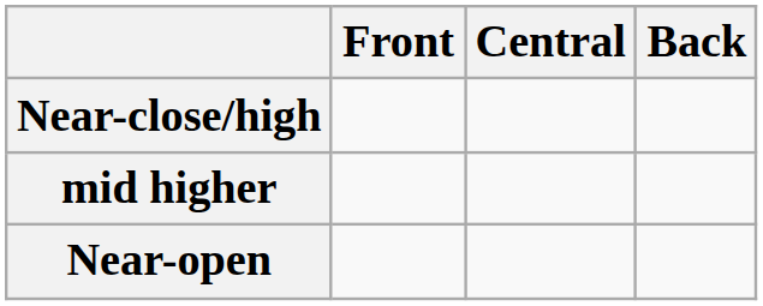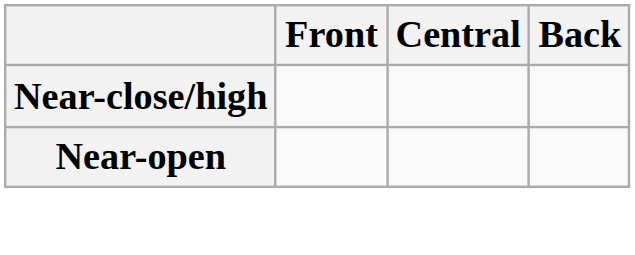 <table class="wikitable" style="text-align:center">
 <tr>
 <th></th>
 <th>Front</th>
 <th>Central</th>
 <th>Back</th>
 </tr>
 <tr>
 <th>Near-close/high</th>
 <td></td>
 <td></td>
 <td></td>
 </tr>
 <tr>
-<th>mid higher</th>
-<td></td>
-<td></td>
-<td></td>
-</tr>
-<tr>
 <th>Near-open</th>
 <td></td>
 <td></td>
 <td></td>
 </tr>
 </table>
